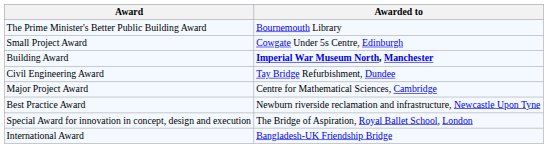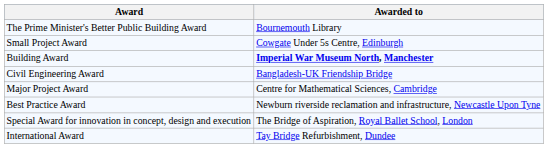 <table class="wikitable mw-collapsible mw-collapsed" border="0" cellpadding="2" cellspacing="2" align="center" width="70%">
 <tr bgcolor=#99CCFF>
 <th align="left" valign="top">Award</th>
 <th align="left" valign="top">Awarded to</th>
 </tr>
 <tr bgcolor=#F4F9FF>
 <td>The Prime Minister's Better Public Building Award</td>
 <td><a href='#'>Bournemouth</a> Library</td>
 </tr>
 <tr bgcolor=#F4F9FF>
 <td>Small Project Award</td>
 <td><a href='#'>Cowgate</a> Under 5s Centre, <a href='#'>Edinburgh</a></td>
 </tr>
 <tr bgcolor=#F4F9FF>
 <td>Building Award</td>
 <td><strong><a href='#'>Imperial War Museum North</a>, <a href='#'>Manchester</a></strong></td>
 </tr>
 <tr bgcolor=#F4F9FF>
 <td>Civil Engineering Award</td>
-<td><a href='#'>Tay Bridge</a> Refurbishment, <a href='#'>Dundee</a></td>
+<td><a href='#'>Bangladesh-UK Friendship Bridge</a></td>
 </tr>
 <tr bgcolor=#F4F9FF>
 <td>Major Project Award</td>
 <td>Centre for Mathematical Sciences, <a href='#'>Cambridge</a></td>
 </tr>
 <tr bgcolor=#F4F9FF>
 <td>Best Practice Award</td>
 <td>Newburn riverside reclamation and infrastructure, <a href='#'>Newcastle Upon Tyne</a></td>
 </tr>
 <tr bgcolor=#F4F9FF>
 <td>Special Award for innovation in concept, design and execution</td>
 <td>The Bridge of Aspiration, <a href='#'>Royal Ballet School</a>, <a href='#'>London</a></td>
 </tr>
 <tr bgcolor=#F4F9FF>
 <td>International Award</td>
-<td><a href='#'>Bangladesh-UK Friendship Bridge</a></td>
+<td><a href='#'>Tay Bridge</a> Refurbishment, <a href='#'>Dundee</a></td>
 </tr>
 </table>
